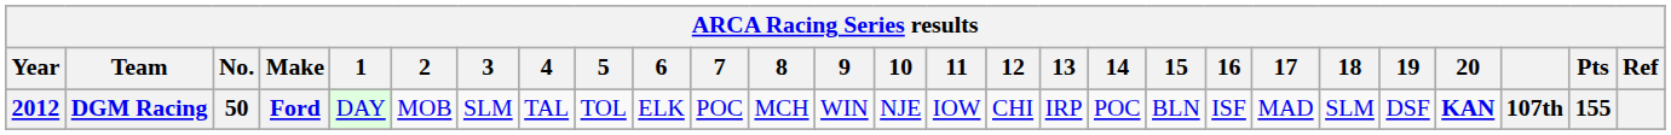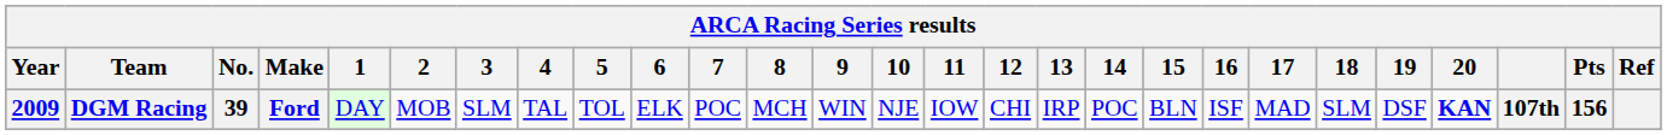 <table class="wikitable" style="text-align:center; font-size:75%">
 <tr>
 <th colspan=27><a href='#'>ARCA Racing Series</a> results</th>
 </tr>
 <tr>
 <th>Year</th>
 <th>Team</th>
 <th>No.</th>
 <th>Make</th>
 <th>1</th>
 <th>2</th>
 <th>3</th>
 <th>4</th>
 <th>5</th>
 <th>6</th>
 <th>7</th>
 <th>8</th>
 <th>9</th>
 <th>10</th>
 <th>11</th>
 <th>12</th>
 <th>13</th>
 <th>14</th>
 <th>15</th>
 <th>16</th>
 <th>17</th>
 <th>18</th>
 <th>19</th>
 <th>20</th>
 <th></th>
 <th>Pts</th>
 <th>Ref</th>
 </tr>
 <tr>
-<th><a href='#'>2012</a></th>
+<th><a href='#'>2009</a></th>
 <th><a href='#'>DGM Racing</a></th>
-<th>50</th>
+<th>39</th>
 <th><a href='#'>Ford</a></th>
 <td style="background:#DFFFDF;"><a href='#'>DAY</a><br></td>
 <td><a href='#'>MOB</a></td>
 <td><a href='#'>SLM</a></td>
 <td><a href='#'>TAL</a></td>
 <td><a href='#'>TOL</a></td>
 <td><a href='#'>ELK</a></td>
 <td><a href='#'>POC</a></td>
 <td><a href='#'>MCH</a></td>
 <td><a href='#'>WIN</a></td>
 <td><a href='#'>NJE</a></td>
 <td><a href='#'>IOW</a></td>
 <td><a href='#'>CHI</a></td>
 <td><a href='#'>IRP</a></td>
 <td><a href='#'>POC</a></td>
 <td><a href='#'>BLN</a></td>
 <td><a href='#'>ISF</a></td>
 <td><a href='#'>MAD</a></td>
 <td><a href='#'>SLM</a></td>
 <td><a href='#'>DSF</a></td>
 <td><strong><a href='#'>KAN</a></strong></td>
 <th>107th</th>
-<th>155</th>
+<th>156</th>
 <th></th>
 </tr>
 </table>
